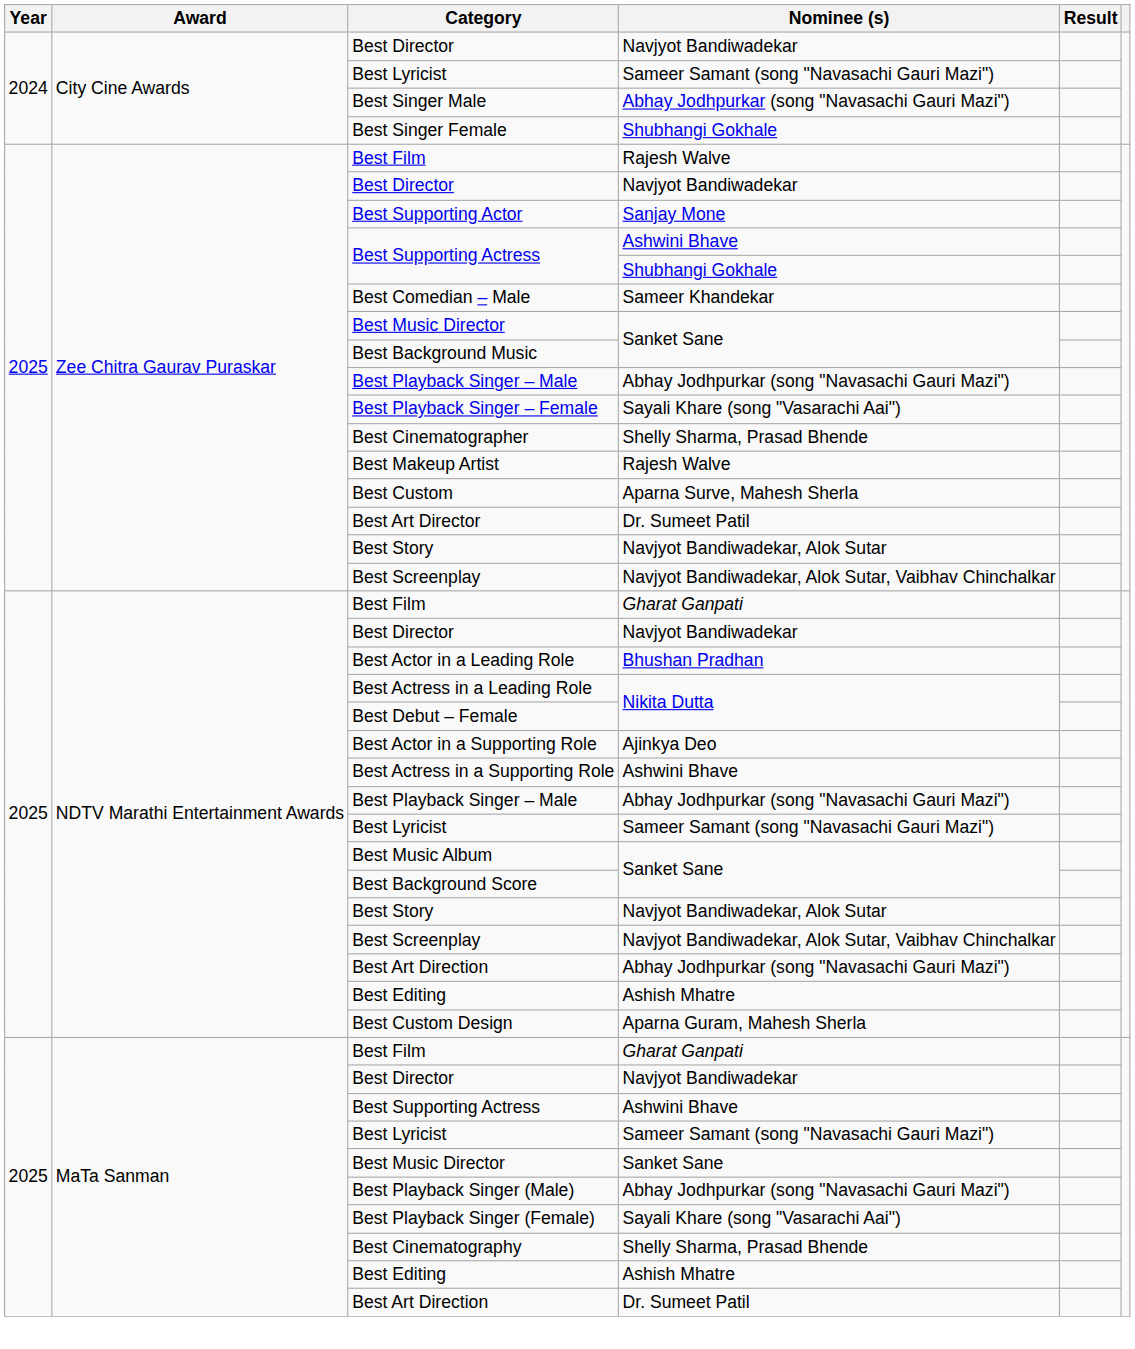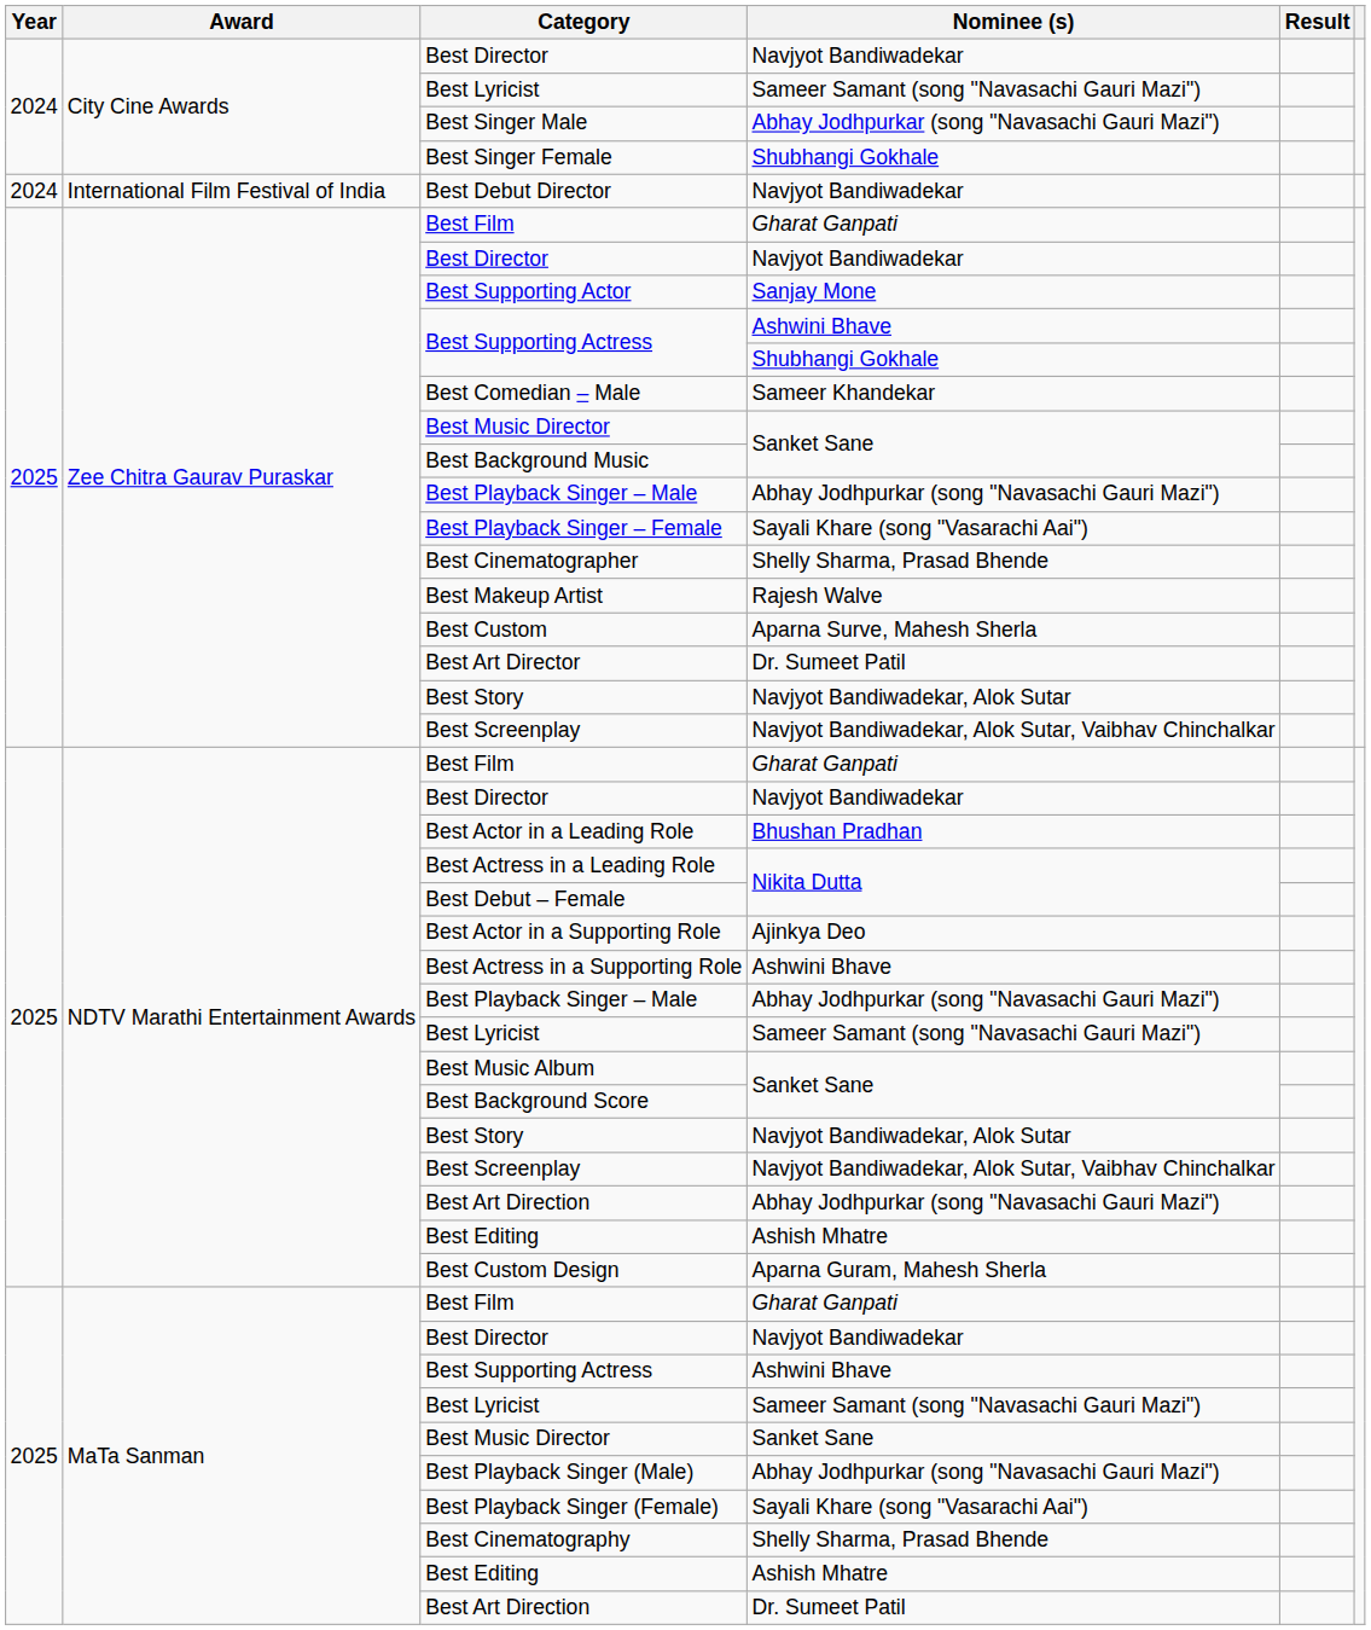 <table class="wikitable">
 <tr>
 <th>Year</th>
 <th>Award</th>
 <th>Category</th>
 <th>Nominee (s)</th>
 <th>Result</th>
 <th></th>
 </tr>
 <tr>
 <td rowspan="4">2024</td>
 <td rowspan="4">City Cine Awards</td>
 <td>Best Director</td>
 <td>Navjyot Bandiwadekar</td>
 <td></td>
 <td rowspan="4"></td>
 </tr>
 <tr>
 <td>Best Lyricist</td>
 <td>Sameer Samant (song "Navasachi Gauri Mazi")</td>
 <td></td>
 </tr>
 <tr>
 <td>Best Singer Male</td>
 <td><a href='#'>Abhay Jodhpurkar</a> (song "Navasachi Gauri Mazi")</td>
 <td></td>
 </tr>
 <tr>
 <td>Best Singer Female</td>
 <td><a href='#'>Shubhangi Gokhale</a></td>
 <td></td>
 </tr>
 <tr>
+<td>2024</td>
+<td>International Film Festival of India</td>
+<td>Best Debut Director</td>
+<td>Navjyot Bandiwadekar</td>
+<td></td>
+<td></td>
+</tr>
+<tr>
 <td rowspan="16"><a href='#'>2025</a></td>
 <td rowspan="16"><a href='#'>Zee Chitra Gaurav Puraskar</a></td>
 <td><a href='#'>Best Film</a></td>
-<td>Rajesh Walve</td>
+<td><em>Gharat Ganpati</em></td>
 <td></td>
 <td rowspan="16"></td>
 </tr>
 <tr>
 <td><a href='#'>Best Director</a></td>
 <td>Navjyot Bandiwadekar</td>
 <td></td>
 </tr>
 <tr>
 <td><a href='#'>Best Supporting Actor</a></td>
 <td><a href='#'>Sanjay Mone</a></td>
 <td></td>
 </tr>
 <tr>
 <td rowspan="2"><a href='#'>Best Supporting Actress</a></td>
 <td><a href='#'>Ashwini Bhave</a></td>
 <td></td>
 </tr>
 <tr>
 <td><a href='#'>Shubhangi Gokhale</a></td>
 <td></td>
 </tr>
 <tr>
 <td>Best Comedian <a href='#'>–</a> Male</td>
 <td>Sameer Khandekar</td>
 <td></td>
 </tr>
 <tr>
 <td><a href='#'>Best Music Director</a></td>
 <td rowspan="2">Sanket Sane</td>
 <td></td>
 </tr>
 <tr>
 <td>Best Background Music</td>
 <td></td>
 </tr>
 <tr>
 <td><a href='#'>Best Playback Singer – Male</a></td>
 <td>Abhay Jodhpurkar (song "Navasachi Gauri Mazi")</td>
 <td></td>
 </tr>
 <tr>
 <td><a href='#'>Best Playback Singer – Female</a></td>
 <td>Sayali Khare (song "Vasarachi Aai")</td>
 <td></td>
 </tr>
 <tr>
 <td>Best Cinematographer</td>
 <td>Shelly Sharma, Prasad Bhende</td>
 <td></td>
 </tr>
 <tr>
 <td>Best Makeup Artist</td>
 <td>Rajesh Walve</td>
 <td></td>
 </tr>
 <tr>
 <td>Best Custom</td>
 <td>Aparna Surve, Mahesh Sherla</td>
 <td></td>
 </tr>
 <tr>
 <td>Best Art Director</td>
 <td>Dr. Sumeet Patil</td>
 <td></td>
 </tr>
 <tr>
 <td>Best Story</td>
 <td>Navjyot Bandiwadekar, Alok Sutar</td>
 <td></td>
 </tr>
 <tr>
 <td>Best Screenplay</td>
 <td>Navjyot Bandiwadekar, Alok Sutar, Vaibhav Chinchalkar</td>
 <td></td>
 </tr>
 <tr>
 <td rowspan="16">2025</td>
 <td rowspan="16">NDTV Marathi Entertainment Awards</td>
 <td>Best Film</td>
 <td><em>Gharat Ganpati</em></td>
 <td></td>
 <td rowspan="16"></td>
 </tr>
 <tr>
 <td>Best Director</td>
 <td>Navjyot Bandiwadekar</td>
 <td></td>
 </tr>
 <tr>
 <td>Best Actor in a Leading Role</td>
 <td><a href='#'>Bhushan Pradhan</a></td>
 <td></td>
 </tr>
 <tr>
 <td>Best Actress in a Leading Role</td>
 <td rowspan="2"><a href='#'>Nikita Dutta</a></td>
 <td></td>
 </tr>
 <tr>
 <td>Best Debut – Female</td>
 <td></td>
 </tr>
 <tr>
 <td>Best Actor in a Supporting Role</td>
 <td>Ajinkya Deo</td>
 <td></td>
 </tr>
 <tr>
 <td>Best Actress in a Supporting Role</td>
 <td>Ashwini Bhave</td>
 <td></td>
 </tr>
 <tr>
 <td>Best Playback Singer – Male</td>
 <td>Abhay Jodhpurkar (song "Navasachi Gauri Mazi")</td>
 <td></td>
 </tr>
 <tr>
 <td>Best Lyricist</td>
 <td>Sameer Samant (song "Navasachi Gauri Mazi")</td>
 <td></td>
 </tr>
 <tr>
 <td>Best Music Album</td>
 <td rowspan="2">Sanket Sane</td>
 <td></td>
 </tr>
 <tr>
 <td>Best Background Score</td>
 <td></td>
 </tr>
 <tr>
 <td>Best Story</td>
 <td>Navjyot Bandiwadekar, Alok Sutar</td>
 <td></td>
 </tr>
 <tr>
 <td>Best Screenplay</td>
 <td>Navjyot Bandiwadekar, Alok Sutar, Vaibhav Chinchalkar</td>
 <td></td>
 </tr>
 <tr>
 <td>Best Art Direction</td>
 <td>Abhay Jodhpurkar (song "Navasachi Gauri Mazi")</td>
 <td></td>
 </tr>
 <tr>
 <td>Best Editing</td>
 <td>Ashish Mhatre</td>
 <td></td>
 </tr>
 <tr>
 <td>Best Custom Design</td>
 <td>Aparna Guram, Mahesh Sherla</td>
 <td></td>
 </tr>
 <tr>
 <td rowspan="10">2025</td>
 <td rowspan="10">MaTa Sanman</td>
 <td>Best Film</td>
 <td><em>Gharat Ganpati</em></td>
 <td></td>
 <td rowspan="10"></td>
 </tr>
 <tr>
 <td>Best Director</td>
 <td>Navjyot Bandiwadekar</td>
 <td></td>
 </tr>
 <tr>
 <td>Best Supporting Actress</td>
 <td>Ashwini Bhave</td>
 <td></td>
 </tr>
 <tr>
 <td>Best Lyricist</td>
 <td>Sameer Samant (song "Navasachi Gauri Mazi")</td>
 <td></td>
 </tr>
 <tr>
 <td>Best Music Director</td>
 <td>Sanket Sane</td>
 <td></td>
 </tr>
 <tr>
 <td>Best Playback Singer (Male)</td>
 <td>Abhay Jodhpurkar (song "Navasachi Gauri Mazi")</td>
 <td></td>
 </tr>
 <tr>
 <td>Best Playback Singer (Female)</td>
 <td>Sayali Khare (song "Vasarachi Aai")</td>
 <td></td>
 </tr>
 <tr>
 <td>Best Cinematography</td>
 <td>Shelly Sharma, Prasad Bhende</td>
 <td></td>
 </tr>
 <tr>
 <td>Best Editing</td>
 <td>Ashish Mhatre</td>
 <td></td>
 </tr>
 <tr>
 <td>Best Art Direction</td>
 <td>Dr. Sumeet Patil</td>
 <td></td>
 </tr>
 </table>
